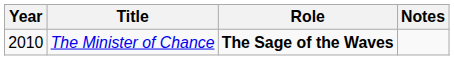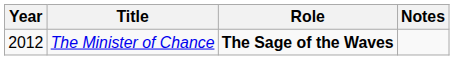 <table class = "wikitable sortable">
 <tr>
 <th>Year</th>
 <th>Title</th>
 <th>Role</th>
 <th>Notes</th>
 </tr>
 <tr>
-<td>2010</td>
+<td>2012</td>
 <td><em><a href='#'>The Minister of Chance</a></em></td>
 <td><strong>The Sage of the Waves</strong></td>
 <td></td>
 </tr>
 </table>
